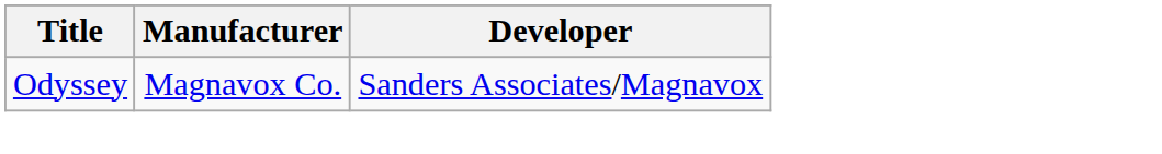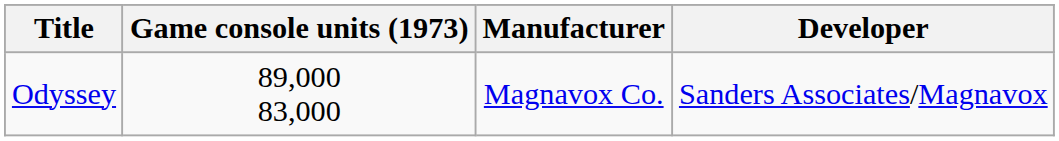 <table class="wikitable sortable" style="text-align:center">
 <tr>
 <th>Title</th>
+<th>Game console units (1973)</th>
 <th>Manufacturer</th>
 <th>Developer</th>
 </tr>
 <tr>
 <td><a href='#'>Odyssey</a></td>
+<td>89,000<br>83,000</td>
 <td><a href='#'>Magnavox Co.</a></td>
 <td><a href='#'>Sanders Associates</a>/<a href='#'>Magnavox</a></td>
 </tr>
 </table>
